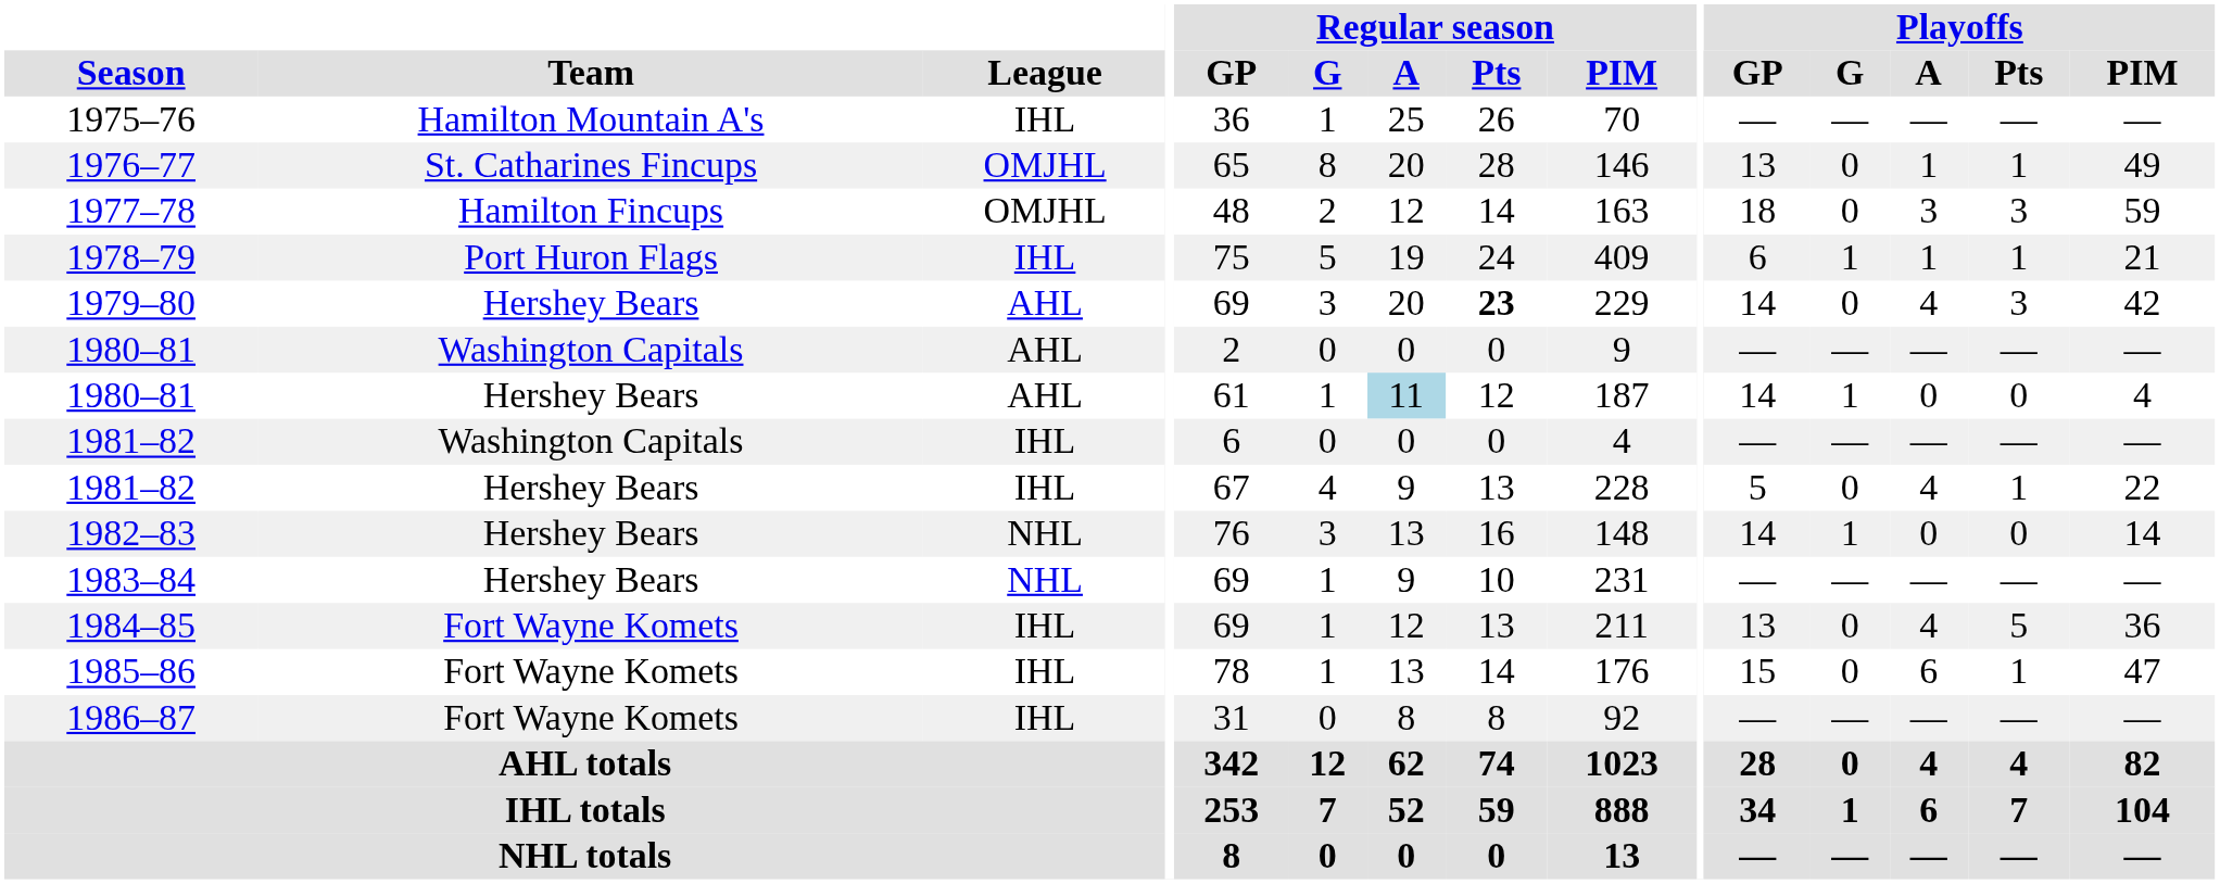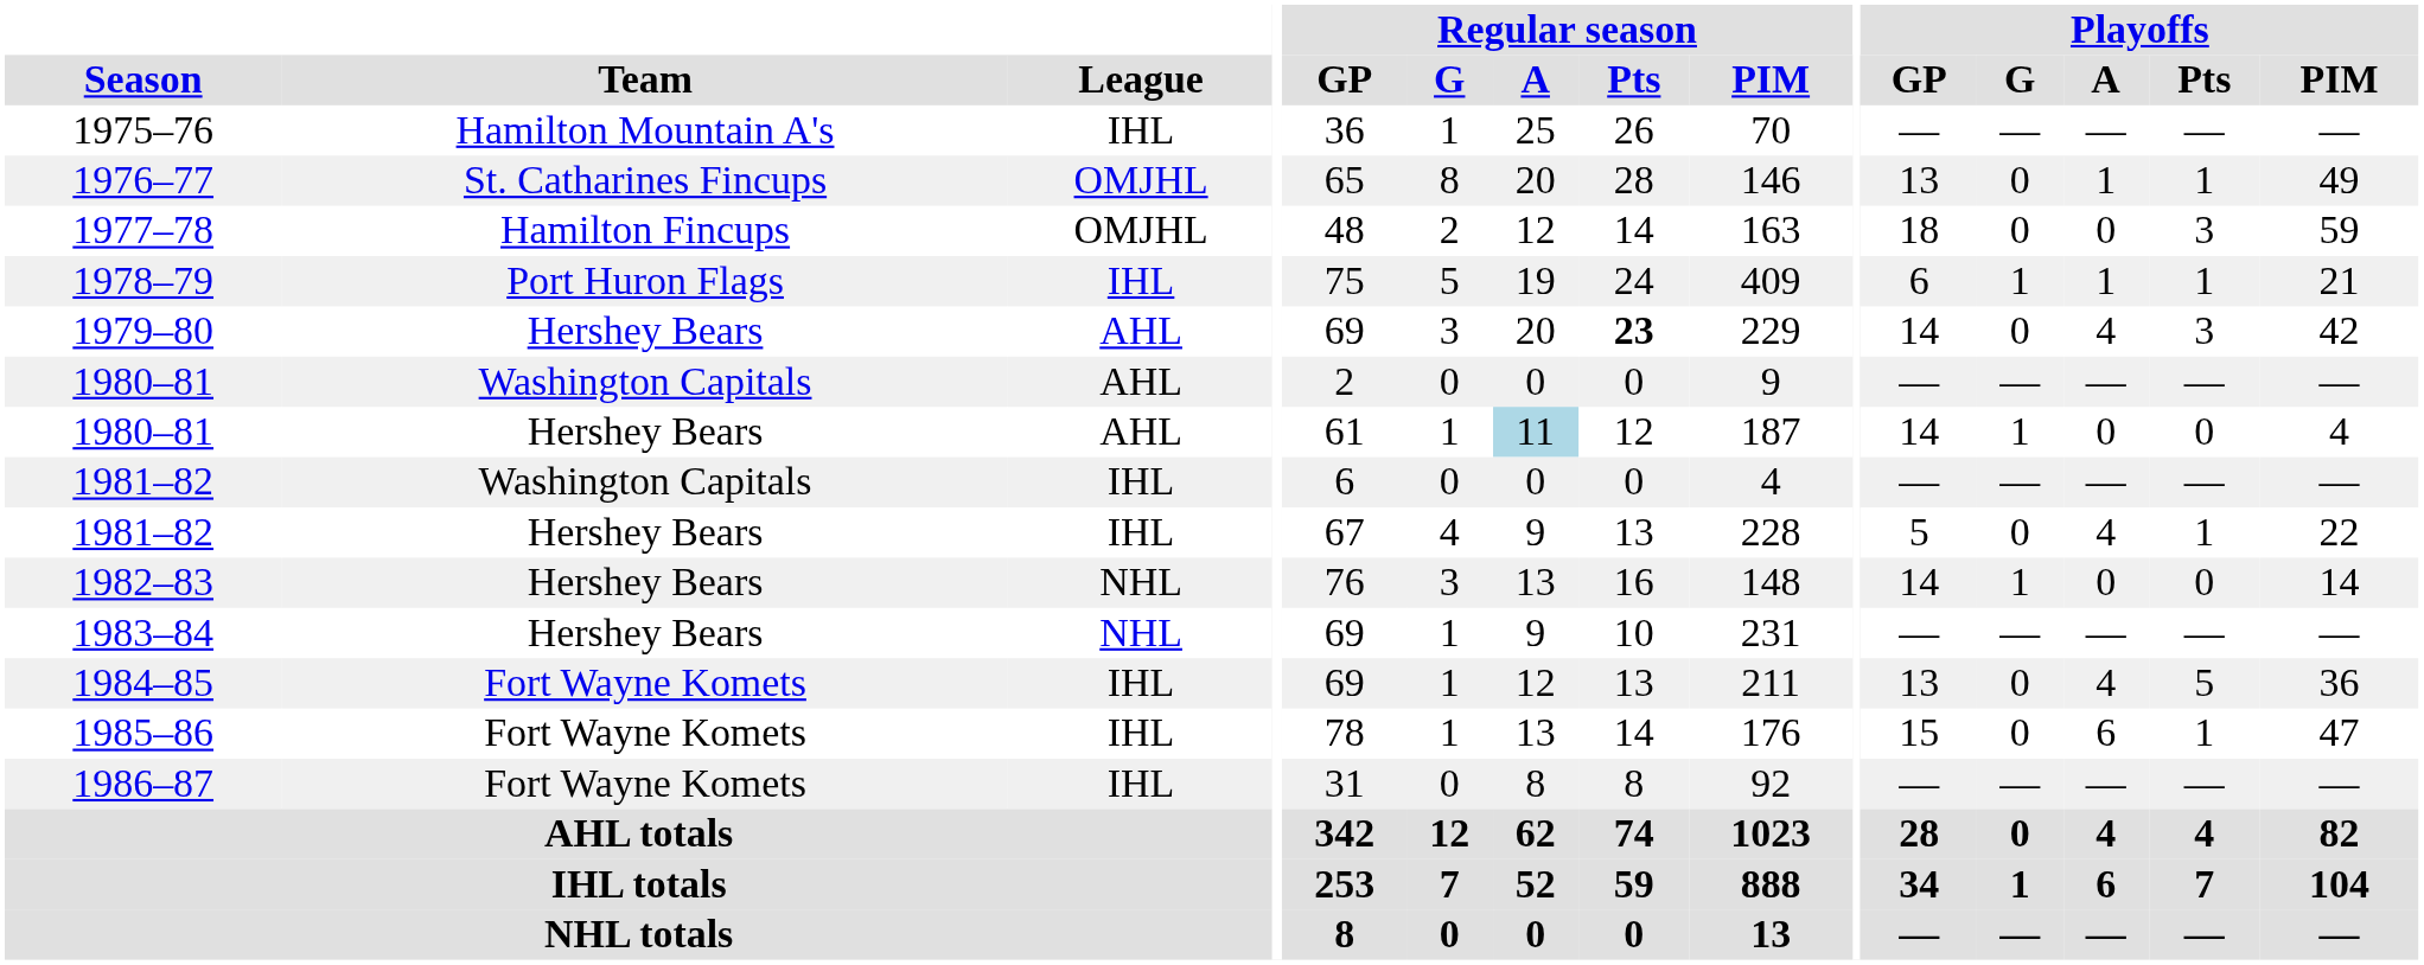 <table border="0" cellpadding="1" cellspacing="0" style="text-align:center; width:60em">
 <tr bgcolor="#e0e0e0">
 <th colspan="3" bgcolor="#ffffff"></th>
 <th rowspan="100" bgcolor="#ffffff"></th>
 <th colspan="5"><a href='#'>Regular season</a></th>
 <th rowspan="100" bgcolor="#ffffff"></th>
 <th colspan="5"><a href='#'>Playoffs</a></th>
 </tr>
 <tr bgcolor="#e0e0e0">
 <th><a href='#'>Season</a></th>
 <th>Team</th>
 <th>League</th>
 <th>GP</th>
 <th><a href='#'>G</a></th>
 <th><a href='#'>A</a></th>
 <th><a href='#'>Pts</a></th>
 <th><a href='#'>PIM</a></th>
 <th>GP</th>
 <th>G</th>
 <th>A</th>
 <th>Pts</th>
 <th>PIM</th>
 </tr>
 <tr>
 <td>1975–76</td>
 <td><a href='#'>Hamilton Mountain A's</a></td>
 <td>IHL</td>
 <td>36</td>
 <td>1</td>
 <td>25</td>
 <td>26</td>
 <td>70</td>
 <td>—</td>
 <td>—</td>
 <td>—</td>
 <td>—</td>
 <td>—</td>
 </tr>
 <tr bgcolor="#f0f0f0">
 <td><a href='#'>1976–77</a></td>
 <td><a href='#'>St. Catharines Fincups</a></td>
 <td><a href='#'>OMJHL</a></td>
 <td>65</td>
 <td>8</td>
 <td>20</td>
 <td>28</td>
 <td>146</td>
 <td>13</td>
 <td>0</td>
 <td>1</td>
 <td>1</td>
 <td>49</td>
 </tr>
 <tr>
 <td><a href='#'>1977–78</a></td>
 <td><a href='#'>Hamilton Fincups</a></td>
 <td>OMJHL</td>
 <td>48</td>
 <td>2</td>
 <td>12</td>
 <td>14</td>
 <td>163</td>
 <td>18</td>
 <td>0</td>
-<td>3</td>
+<td>0</td>
 <td>3</td>
 <td>59</td>
 </tr>
 <tr bgcolor="#f0f0f0">
 <td><a href='#'>1978–79</a></td>
 <td><a href='#'>Port Huron Flags</a></td>
 <td><a href='#'>IHL</a></td>
 <td>75</td>
 <td>5</td>
 <td>19</td>
 <td>24</td>
 <td>409</td>
 <td>6</td>
 <td>1</td>
 <td>1</td>
 <td>1</td>
 <td>21</td>
 </tr>
 <tr>
 <td><a href='#'>1979–80</a></td>
 <td><a href='#'>Hershey Bears</a></td>
 <td><a href='#'>AHL</a></td>
 <td>69</td>
 <td>3</td>
 <td>20</td>
 <td><strong>23</strong></td>
 <td>229</td>
 <td>14</td>
 <td>0</td>
 <td>4</td>
 <td>3</td>
 <td>42</td>
 </tr>
 <tr bgcolor="#f0f0f0">
 <td><a href='#'>1980–81</a></td>
 <td><a href='#'>Washington Capitals</a></td>
 <td>AHL</td>
 <td>2</td>
 <td>0</td>
 <td>0</td>
 <td>0</td>
 <td>9</td>
 <td>—</td>
 <td>—</td>
 <td>—</td>
 <td>—</td>
 <td>—</td>
 </tr>
 <tr>
 <td><a href='#'>1980–81</a></td>
 <td>Hershey Bears</td>
 <td>AHL</td>
 <td>61</td>
 <td>1</td>
 <td style="background: lightblue;">11</td>
 <td>12</td>
 <td>187</td>
 <td>14</td>
 <td>1</td>
 <td>0</td>
 <td>0</td>
 <td>4</td>
 </tr>
 <tr bgcolor="#f0f0f0">
 <td><a href='#'>1981–82</a></td>
 <td>Washington Capitals</td>
 <td>IHL</td>
 <td>6</td>
 <td>0</td>
 <td>0</td>
 <td>0</td>
 <td>4</td>
 <td>—</td>
 <td>—</td>
 <td>—</td>
 <td>—</td>
 <td>—</td>
 </tr>
 <tr>
 <td><a href='#'>1981–82</a></td>
 <td>Hershey Bears</td>
 <td>IHL</td>
 <td>67</td>
 <td>4</td>
 <td>9</td>
 <td>13</td>
 <td>228</td>
 <td>5</td>
 <td>0</td>
 <td>4</td>
 <td>1</td>
 <td>22</td>
 </tr>
 <tr bgcolor="#f0f0f0">
 <td><a href='#'>1982–83</a></td>
 <td>Hershey Bears</td>
 <td>NHL</td>
 <td>76</td>
 <td>3</td>
 <td>13</td>
 <td>16</td>
 <td>148</td>
 <td>14</td>
 <td>1</td>
 <td>0</td>
 <td>0</td>
 <td>14</td>
 </tr>
 <tr>
 <td><a href='#'>1983–84</a></td>
 <td>Hershey Bears</td>
 <td><a href='#'>NHL</a></td>
 <td>69</td>
 <td>1</td>
 <td>9</td>
 <td>10</td>
 <td>231</td>
 <td>—</td>
 <td>—</td>
 <td>—</td>
 <td>—</td>
 <td>—</td>
 </tr>
 <tr bgcolor="#f0f0f0">
 <td><a href='#'>1984–85</a></td>
 <td><a href='#'>Fort Wayne Komets</a></td>
 <td>IHL</td>
 <td>69</td>
 <td>1</td>
 <td>12</td>
 <td>13</td>
 <td>211</td>
 <td>13</td>
 <td>0</td>
 <td>4</td>
 <td>5</td>
 <td>36</td>
 </tr>
 <tr>
 <td><a href='#'>1985–86</a></td>
 <td>Fort Wayne Komets</td>
 <td>IHL</td>
 <td>78</td>
 <td>1</td>
 <td>13</td>
 <td>14</td>
 <td>176</td>
 <td>15</td>
 <td>0</td>
 <td>6</td>
 <td>1</td>
 <td>47</td>
 </tr>
 <tr bgcolor="#f0f0f0">
 <td><a href='#'>1986–87</a></td>
 <td>Fort Wayne Komets</td>
 <td>IHL</td>
 <td>31</td>
 <td>0</td>
 <td>8</td>
 <td>8</td>
 <td>92</td>
 <td>—</td>
 <td>—</td>
 <td>—</td>
 <td>—</td>
 <td>—</td>
 </tr>
 <tr bgcolor="#e0e0e0">
 <th colspan="3">AHL totals</th>
 <th>342</th>
 <th>12</th>
 <th>62</th>
 <th>74</th>
 <th>1023</th>
 <th>28</th>
 <th>0</th>
 <th>4</th>
 <th>4</th>
 <th>82</th>
 </tr>
 <tr bgcolor="#e0e0e0">
 <th colspan="3">IHL totals</th>
 <th>253</th>
 <th>7</th>
 <th>52</th>
 <th>59</th>
 <th>888</th>
 <th>34</th>
 <th>1</th>
 <th>6</th>
 <th>7</th>
 <th>104</th>
 </tr>
 <tr bgcolor="#e0e0e0">
 <th colspan="3">NHL totals</th>
 <th>8</th>
 <th>0</th>
 <th>0</th>
 <th>0</th>
 <th>13</th>
 <th>—</th>
 <th>—</th>
 <th>—</th>
 <th>—</th>
 <th>—</th>
 </tr>
 </table>
